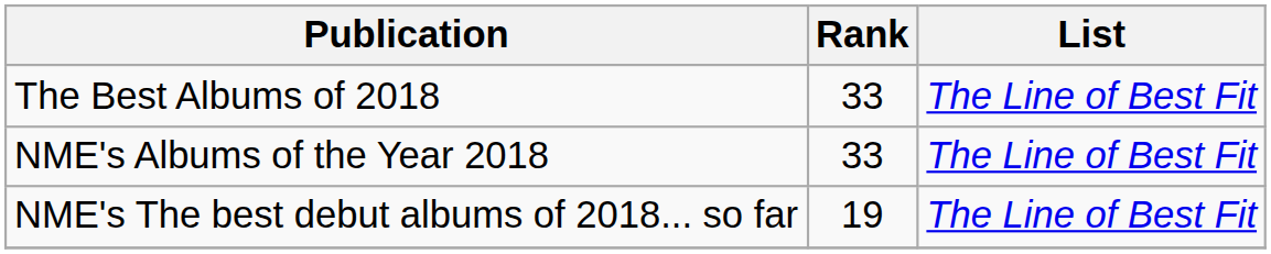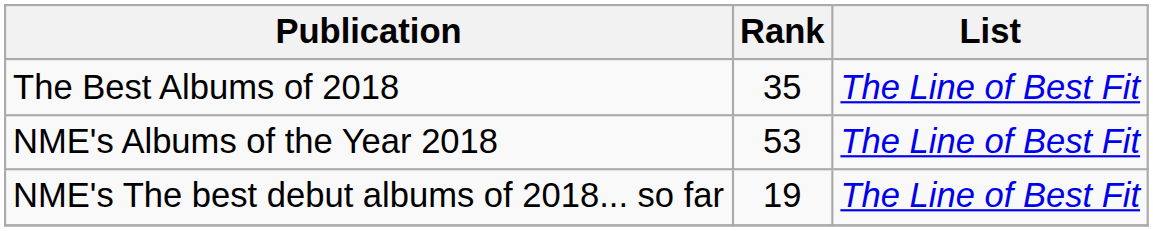 <table class="wikitable sortable">
 <tr>
 <th>Publication</th>
 <th>Rank</th>
 <th>List</th>
 </tr>
 <tr>
 <td>The Best Albums of 2018</td>
-<td align=center>33</td>
+<td align=center>35</td>
 <td><em><a href='#'>The Line of Best Fit</a></em></td>
 </tr>
 <tr>
 <td>NME's Albums of the Year 2018</td>
-<td align=center>33</td>
+<td align=center>53</td>
 <td><em><a href='#'>The Line of Best Fit</a></em></td>
 </tr>
 <tr>
 <td>NME's The best debut albums of 2018... so far</td>
 <td align=center>19</td>
 <td><em><a href='#'>The Line of Best Fit</a></em></td>
 </tr>
 <tr>
 </tr>
 </table>
